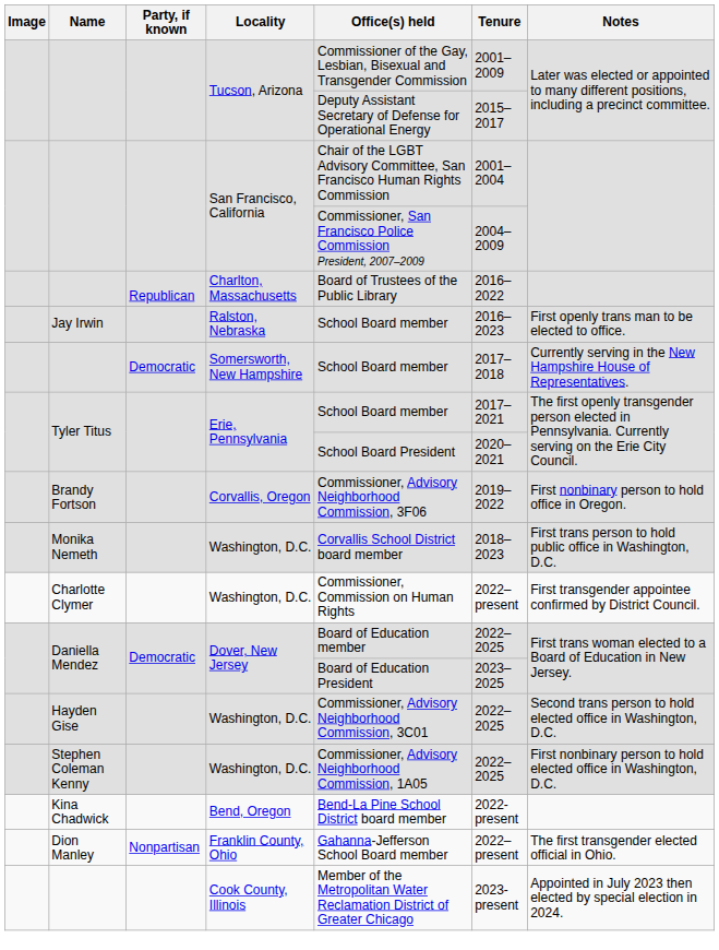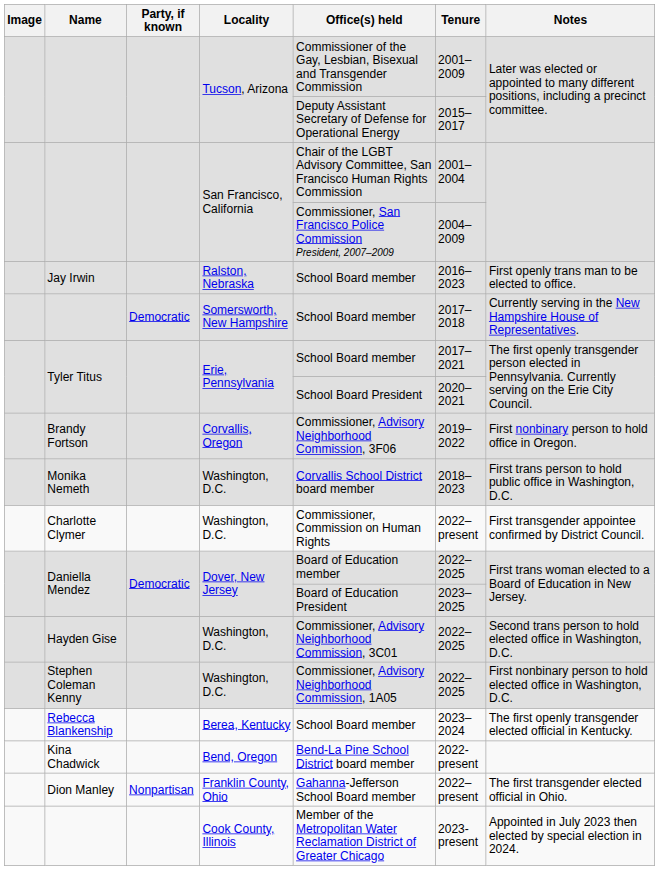 <table class="wikitable sortable">
 <tr>
 <th>Image</th>
 <th>Name</th>
 <th>Party, if known</th>
 <th>Locality</th>
 <th>Office(s) held</th>
 <th>Tenure</th>
 <th class="unsortable">Notes</th>
 </tr>
 <tr style="background:#e0e0e0">
 <td rowspan="2"></td>
 <td rowspan="2"></td>
 <td rowspan="2"></td>
 <td rowspan="2"><a href='#'>Tucson</a>, Arizona</td>
 <td>Commissioner of the Gay, Lesbian, Bisexual and Transgender Commission</td>
 <td>2001–2009</td>
 <td rowspan="2">Later was elected or appointed to many different positions, including a precinct committee.</td>
 </tr>
 <tr style="background:#e0e0e0">
 <td>Deputy Assistant Secretary of Defense for Operational Energy</td>
 <td>2015–2017</td>
 </tr>
 <tr style="background:#e0e0e0">
 <td rowspan="2"></td>
 <td rowspan="2"></td>
 <td rowspan="2"></td>
 <td rowspan="2">San Francisco, California</td>
 <td>Chair of the LGBT Advisory Committee, San Francisco Human Rights Commission</td>
 <td>2001–2004</td>
 <td rowspan="2"></td>
 </tr>
 <tr style="background:#e0e0e0">
 <td>Commissioner, <a href='#'>San Francisco Police Commission</a> <br> <small> <em>President, 2007–2009</em></small></td>
 <td>2004–2009</td>
-</tr>
-<tr style="background:#e0e0e0">
-<td></td>
-<td></td>
-<td><br><a href='#'>Republican</a></td>
-<td><a href='#'>Charlton, Massachusetts</a></td>
-<td>Board of Trustees of the Public Library</td>
-<td>2016–2022</td>
-<td></td>
 </tr>
 <tr style="background:#e0e0e0">
 <td></td>
 <td>Jay Irwin</td>
 <td></td>
 <td><a href='#'>Ralston, Nebraska</a></td>
 <td>School Board member</td>
 <td>2016–2023</td>
 <td>First openly trans man to be elected to office.</td>
 </tr>
 <tr style="background:#e0e0e0">
 <td></td>
 <td></td>
 <td><a href='#'>Democratic</a></td>
 <td><a href='#'>Somersworth, New Hampshire</a></td>
 <td>School Board member</td>
 <td>2017–2018</td>
 <td>Currently serving in the <a href='#'>New Hampshire House of Representatives</a>.</td>
 </tr>
 <tr style="background:#e0e0e0">
 <td rowspan="2"></td>
 <td rowspan="2">Tyler Titus</td>
 <td rowspan="2"></td>
 <td rowspan="2"><a href='#'>Erie, Pennsylvania</a></td>
 <td>School Board member</td>
 <td>2017–2021</td>
 <td rowspan="2">The first openly transgender person elected in Pennsylvania. Currently serving on the Erie City Council.</td>
 </tr>
 <tr style="background:#e0e0e0">
 <td>School Board President</td>
 <td>2020–2021</td>
 </tr>
 <tr style="background:#e0e0e0">
 <td></td>
 <td>Brandy Fortson</td>
 <td></td>
 <td><a href='#'>Corvallis, Oregon</a></td>
 <td>Commissioner, <a href='#'>Advisory Neighborhood Commission</a>, 3F06</td>
 <td>2019–2022</td>
 <td>First <a href='#'>nonbinary</a> person to hold office in Oregon.</td>
 </tr>
 <tr style="background:#e0e0e0">
 <td></td>
 <td>Monika Nemeth</td>
 <td></td>
 <td>Washington, D.C.</td>
 <td><a href='#'>Corvallis School District</a> board member</td>
 <td>2018–2023</td>
 <td>First trans person to hold public office in Washington, D.C.</td>
 </tr>
 <tr>
 <td></td>
 <td>Charlotte Clymer</td>
 <td></td>
 <td>Washington, D.C.</td>
 <td>Commissioner, Commission on Human Rights</td>
 <td>2022–present</td>
 <td>First transgender appointee confirmed by District Council.</td>
 </tr>
 <tr style="background:#e0e0e0">
 <td rowspan="2"></td>
 <td rowspan="2">Daniella Mendez</td>
 <td rowspan="2"><a href='#'>Democratic</a></td>
 <td rowspan="2"><a href='#'>Dover, New Jersey</a></td>
 <td>Board of Education member</td>
 <td>2022–2025</td>
 <td rowspan="2">First trans woman elected to a Board of Education in New Jersey.</td>
 </tr>
 <tr style="background:#e0e0e0">
 <td>Board of Education President</td>
 <td>2023–2025</td>
 </tr>
 <tr style="background:#e0e0e0">
 <td></td>
 <td>Hayden Gise</td>
 <td></td>
 <td>Washington, D.C.</td>
 <td>Commissioner, <a href='#'>Advisory Neighborhood Commission</a>, 3C01</td>
 <td>2022–2025</td>
 <td>Second trans person to hold elected office in Washington, D.C.</td>
 </tr>
 <tr style="background:#e0e0e0">
 <td></td>
 <td>Stephen Coleman Kenny</td>
 <td></td>
 <td>Washington, D.C.</td>
 <td>Commissioner, <a href='#'>Advisory Neighborhood Commission</a>, 1A05</td>
 <td>2022–2025</td>
 <td>First nonbinary person to hold elected office in Washington, D.C.</td>
 </tr>
 <tr>
 <td></td>
+<td><a href='#'>Rebecca Blankenship</a></td>
+<td></td>
+<td><a href='#'>Berea, Kentucky</a></td>
+<td>School Board member</td>
+<td>2023–2024</td>
+<td>The first openly transgender elected official in Kentucky.</td>
+</tr>
+<tr>
+<td></td>
 <td>Kina Chadwick</td>
 <td></td>
 <td><a href='#'>Bend, Oregon</a></td>
 <td><a href='#'>Bend-La Pine School District</a> board member</td>
 <td>2022-present</td>
 <td></td>
 </tr>
 <tr>
 <td></td>
 <td>Dion Manley</td>
 <td><a href='#'>Nonpartisan</a></td>
 <td><a href='#'>Franklin County, Ohio</a></td>
 <td><a href='#'>Gahanna</a>-Jefferson School Board member</td>
 <td>2022–present</td>
 <td>The first transgender elected official in Ohio.</td>
 </tr>
 <tr>
 <td></td>
 <td></td>
 <td></td>
 <td><a href='#'>Cook County, Illinois</a></td>
 <td>Member of the <a href='#'>Metropolitan Water Reclamation District of Greater Chicago</a></td>
 <td>2023-present</td>
 <td>Appointed in July 2023 then elected by special election in 2024.</td>
 </tr>
 </table>
